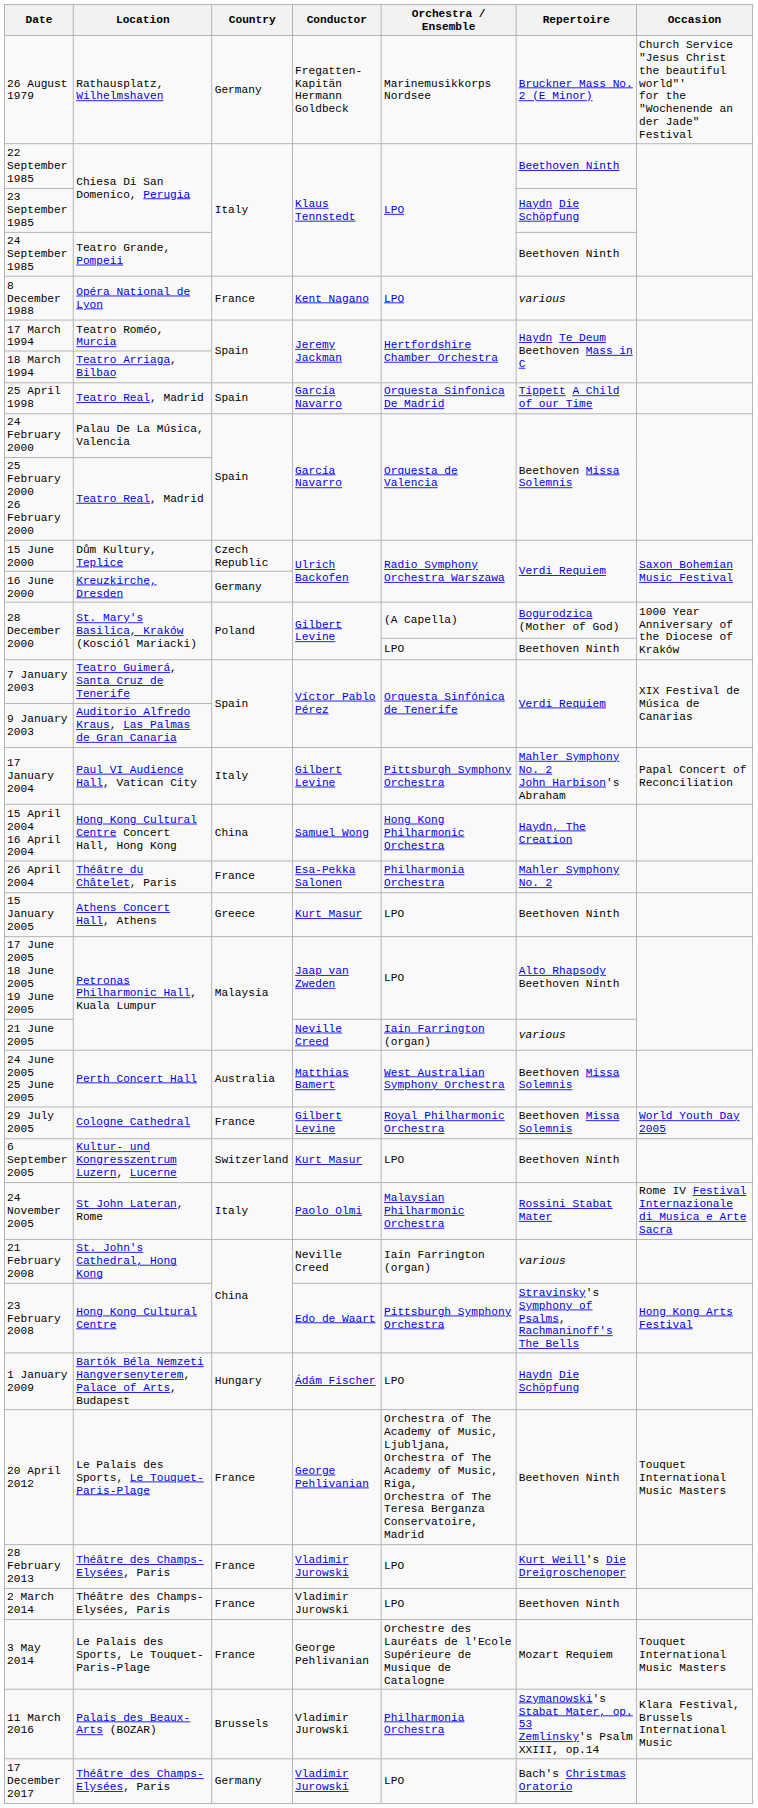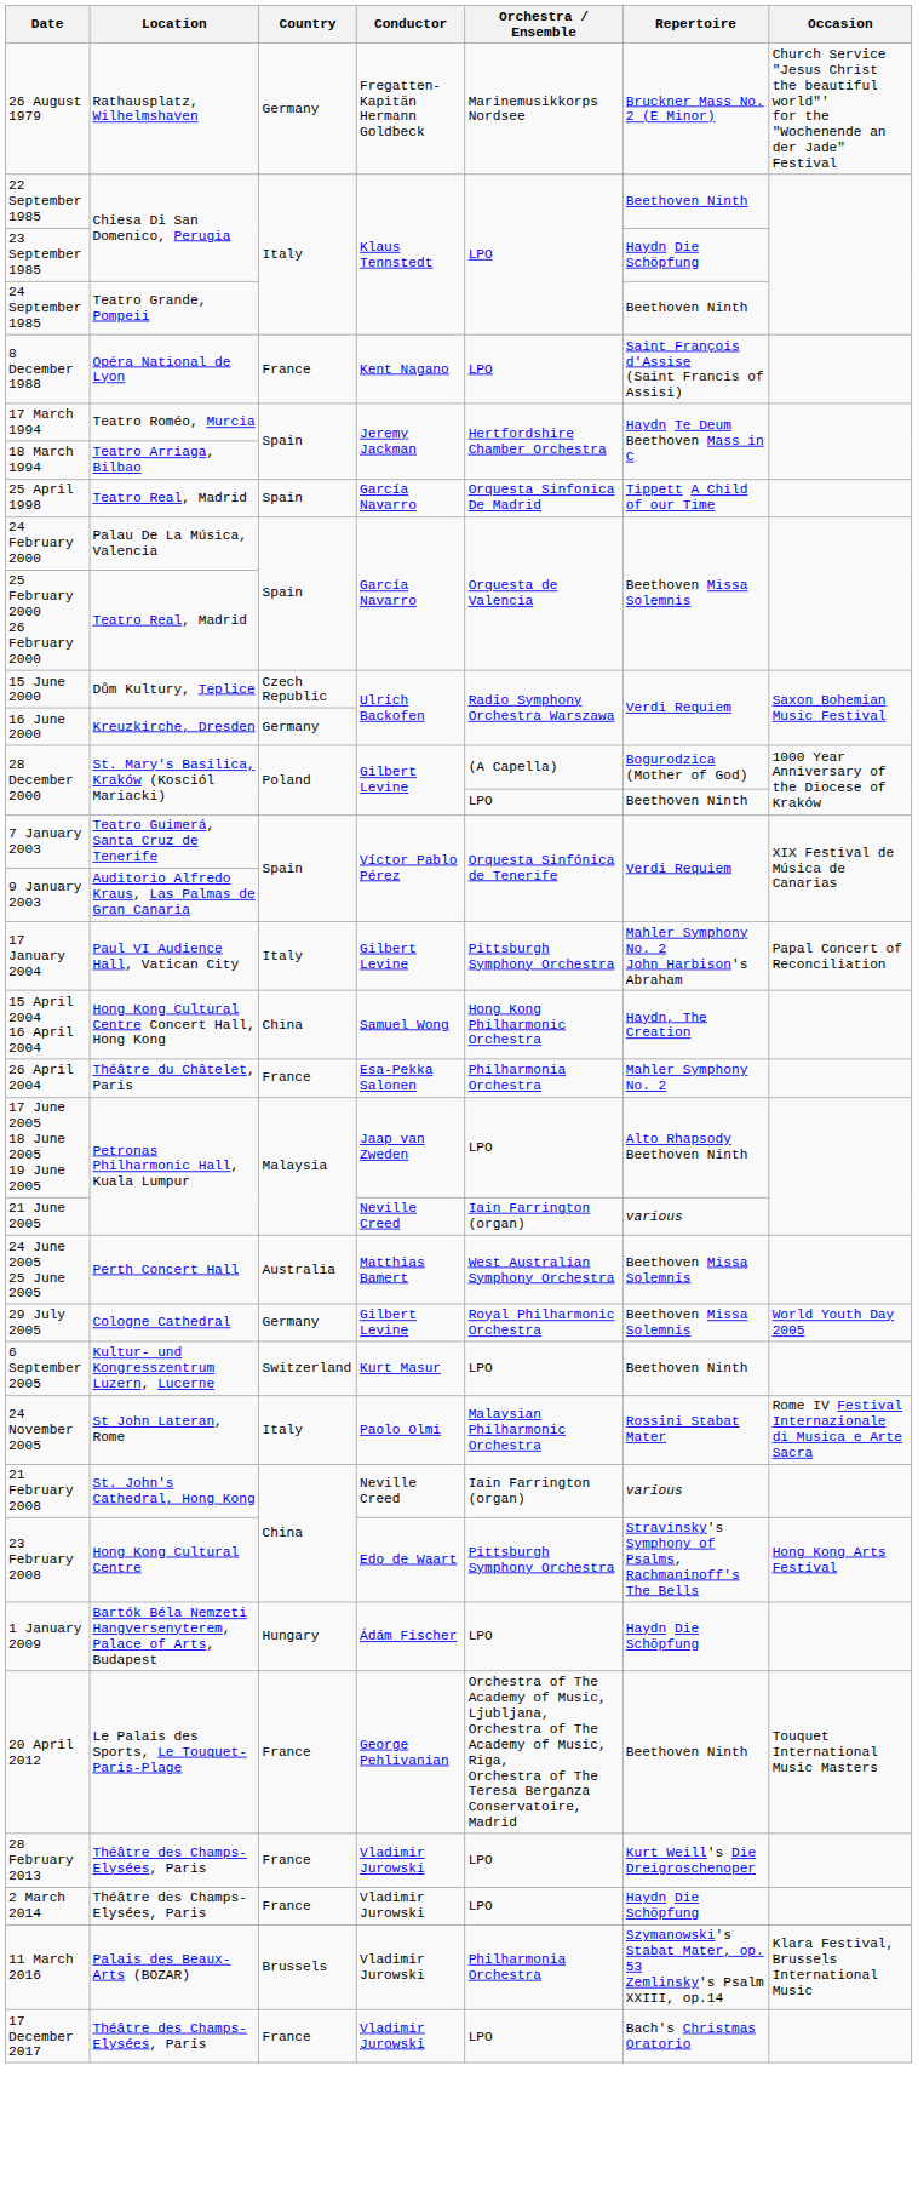 <table class="wikitable sortable">
 <tr>
 <th class="unsortable">Date</th>
 <th class="unsortable">Location</th>
 <th class="unsortable">Country</th>
 <th class="unsortable">Conductor</th>
 <th class="unsortable">Orchestra / Ensemble</th>
 <th class="unsortable">Repertoire</th>
 <th class="unsortable">Occasion</th>
 </tr>
 <tr>
 <td>26 August 1979</td>
 <td>Rathausplatz, <a href='#'>Wilhelmshaven</a></td>
 <td>Germany</td>
 <td>Fregatten-Kapitän Hermann Goldbeck</td>
 <td>Marinemusikkorps Nordsee</td>
 <td><a href='#'>Bruckner Mass No. 2 (E Minor)</a></td>
 <td>Church Service "Jesus Christ the beautiful world"' <br>for the "Wochenende an der Jade" Festival</td>
 </tr>
 <tr>
 <td>22 September 1985</td>
 <td rowspan="2">Chiesa Di San Domenico, <a href='#'>Perugia</a></td>
 <td rowspan="3">Italy</td>
 <td rowspan="3"><a href='#'>Klaus Tennstedt</a></td>
 <td rowspan="3"><a href='#'>LPO</a></td>
 <td><a href='#'>Beethoven Ninth</a></td>
 <td rowspan="3"></td>
 </tr>
 <tr>
 <td>23 September 1985</td>
 <td><a href='#'>Haydn</a> <a href='#'>Die Schöpfung</a></td>
 </tr>
 <tr>
 <td>24 September 1985</td>
 <td>Teatro Grande, <a href='#'>Pompeii</a></td>
 <td>Beethoven Ninth</td>
 </tr>
 <tr>
 <td>8 December 1988</td>
 <td><a href='#'>Opéra National de Lyon</a></td>
 <td>France</td>
 <td><a href='#'>Kent Nagano</a></td>
 <td><a href='#'>LPO</a></td>
-<td><em>various</em></td>
+<td><a href='#'>Saint François d'Assise</a> <br>(Saint Francis of Assisi)</td>
 <td></td>
 </tr>
 <tr>
 <td>17 March 1994</td>
 <td>Teatro Roméo, <a href='#'>Murcia</a></td>
 <td rowspan="2">Spain</td>
 <td rowspan="2"><a href='#'>Jeremy Jackman</a></td>
 <td rowspan="2"><a href='#'>Hertfordshire Chamber Orchestra</a></td>
 <td rowspan="2"><a href='#'>Haydn</a> <a href='#'>Te Deum</a><br>Beethoven <a href='#'>Mass in C</a></td>
 <td rowspan="2"></td>
 </tr>
 <tr>
 <td>18 March 1994</td>
 <td><a href='#'>Teatro Arriaga</a>, <a href='#'>Bilbao</a></td>
 </tr>
 <tr>
 <td>25 April 1998</td>
 <td><a href='#'>Teatro Real</a>, Madrid</td>
 <td>Spain</td>
 <td><a href='#'>García Navarro</a></td>
 <td><a href='#'>Orquesta Sinfonica De Madrid</a></td>
 <td><a href='#'>Tippett</a> <a href='#'>A Child of our Time</a></td>
 <td></td>
 </tr>
 <tr>
 <td>24 February 2000</td>
 <td>Palau De La Música, Valencia</td>
 <td rowspan="2">Spain</td>
 <td rowspan="2"><a href='#'>García Navarro</a></td>
 <td rowspan="2"><a href='#'>Orquesta de Valencia</a></td>
 <td rowspan="2">Beethoven <a href='#'>Missa Solemnis</a></td>
 <td rowspan="2"></td>
 </tr>
 <tr>
 <td>25 February 2000 <br>26 February 2000</td>
 <td><a href='#'>Teatro Real</a>, Madrid</td>
 </tr>
 <tr>
 <td>15 June 2000</td>
 <td>Dům Kultury, <a href='#'>Teplice</a></td>
 <td>Czech Republic</td>
 <td rowspan="2"><a href='#'>Ulrich Backofen</a></td>
 <td rowspan="2"><a href='#'>Radio Symphony Orchestra Warszawa</a></td>
 <td rowspan="2"><a href='#'>Verdi Requiem</a></td>
 <td rowspan="2"><a href='#'>Saxon Bohemian Music Festival</a></td>
 </tr>
 <tr>
 <td>16 June 2000</td>
 <td><a href='#'>Kreuzkirche, Dresden</a></td>
 <td>Germany</td>
 </tr>
 <tr>
 <td rowspan="2">28 December 2000</td>
 <td rowspan="2"><a href='#'>St. Mary's Basilica, Kraków</a> (Kosciól Mariacki)</td>
 <td rowspan="2">Poland</td>
 <td rowspan="2"><a href='#'>Gilbert Levine</a></td>
 <td>(A Capella)</td>
 <td><a href='#'>Bogurodzica</a> (Mother of God)</td>
 <td rowspan="2">1000 Year Anniversary of the Diocese of Kraków</td>
 </tr>
 <tr>
 <td>LPO</td>
 <td>Beethoven Ninth</td>
 </tr>
 <tr>
 <td>7 January 2003</td>
 <td><a href='#'>Teatro Guimerá</a>, <a href='#'>Santa Cruz de Tenerife</a></td>
 <td rowspan="2">Spain</td>
 <td rowspan="2"><a href='#'>Víctor Pablo Pérez</a></td>
 <td rowspan="2"><a href='#'>Orquesta Sinfónica de Tenerife</a></td>
 <td rowspan="2"><a href='#'>Verdi Requiem</a></td>
 <td rowspan="2">XIX Festival de Música de Canarias</td>
 </tr>
 <tr>
 <td>9 January 2003</td>
 <td><a href='#'>Auditorio Alfredo Kraus</a>, <a href='#'>Las Palmas de Gran Canaria</a></td>
 </tr>
 <tr>
 <td>17 January 2004</td>
 <td><a href='#'>Paul VI Audience Hall</a>, Vatican City</td>
 <td>Italy</td>
 <td><a href='#'>Gilbert Levine</a></td>
 <td><a href='#'>Pittsburgh Symphony Orchestra</a></td>
 <td><a href='#'>Mahler Symphony No. 2</a><br><a href='#'>John Harbison</a>'s Abraham</td>
 <td>Papal Concert of Reconciliation</td>
 </tr>
 <tr>
 <td>15 April 2004<br>16 April 2004</td>
 <td><a href='#'>Hong Kong Cultural Centre</a> Concert Hall, Hong Kong</td>
 <td>China</td>
 <td><a href='#'>Samuel Wong</a></td>
 <td><a href='#'>Hong Kong Philharmonic Orchestra</a></td>
 <td><a href='#'>Haydn, The Creation</a></td>
 <td></td>
 </tr>
 <tr>
 <td>26 April 2004</td>
 <td><a href='#'>Théâtre du Châtelet</a>, Paris</td>
 <td>France</td>
 <td><a href='#'>Esa-Pekka Salonen</a></td>
 <td><a href='#'>Philharmonia Orchestra</a></td>
 <td><a href='#'>Mahler Symphony No. 2</a></td>
 <td></td>
 </tr>
 <tr>
-<td>15 January 2005</td>
-<td><a href='#'>Athens Concert Hall</a>, Athens</td>
-<td>Greece</td>
-<td><a href='#'>Kurt Masur</a></td>
-<td>LPO</td>
-<td>Beethoven Ninth</td>
-<td></td>
-</tr>
-<tr>
 <td>17 June 2005<br>18 June 2005<br>19 June 2005</td>
 <td rowspan="2"><a href='#'>Petronas Philharmonic Hall</a>, Kuala Lumpur</td>
 <td rowspan="2">Malaysia</td>
 <td><a href='#'>Jaap van Zweden</a></td>
 <td>LPO</td>
 <td><a href='#'>Alto Rhapsody</a><br>Beethoven Ninth</td>
 <td rowspan="2"></td>
 </tr>
 <tr>
 <td>21 June 2005</td>
 <td><a href='#'>Neville Creed</a></td>
 <td><a href='#'>Iain Farrington</a> (organ)</td>
 <td><em>various</em></td>
 </tr>
 <tr>
 <td>24 June 2005<br>25 June 2005</td>
 <td><a href='#'>Perth Concert Hall</a></td>
 <td>Australia</td>
 <td><a href='#'>Matthias Bamert</a></td>
 <td><a href='#'>West Australian Symphony Orchestra</a></td>
 <td>Beethoven <a href='#'>Missa Solemnis</a></td>
 <td></td>
 </tr>
 <tr>
 <td>29 July 2005</td>
 <td><a href='#'>Cologne Cathedral</a></td>
-<td>France</td>
+<td>Germany</td>
 <td><a href='#'>Gilbert Levine</a></td>
 <td><a href='#'>Royal Philharmonic Orchestra</a></td>
 <td>Beethoven <a href='#'>Missa Solemnis</a></td>
 <td><a href='#'>World Youth Day 2005</a></td>
 </tr>
 <tr>
 <td>6 September 2005</td>
 <td><a href='#'>Kultur- und Kongresszentrum Luzern</a>, <a href='#'>Lucerne</a></td>
 <td>Switzerland</td>
 <td><a href='#'>Kurt Masur</a></td>
 <td>LPO</td>
 <td>Beethoven Ninth</td>
 <td></td>
 </tr>
 <tr>
 <td>24 November 2005</td>
 <td><a href='#'>St John Lateran</a>, Rome</td>
 <td>Italy</td>
 <td><a href='#'>Paolo Olmi</a></td>
 <td><a href='#'>Malaysian Philharmonic Orchestra</a></td>
 <td><a href='#'>Rossini Stabat Mater</a></td>
 <td>Rome IV <a href='#'>Festival Internazionale di Musica e Arte Sacra</a></td>
 </tr>
 <tr>
 <td>21 February 2008</td>
 <td><a href='#'>St. John's Cathedral, Hong Kong</a></td>
 <td rowspan="2">China</td>
 <td>Neville Creed</td>
 <td>Iain Farrington (organ)</td>
 <td><em>various</em></td>
 <td></td>
 </tr>
 <tr>
 <td>23 February 2008</td>
 <td><a href='#'>Hong Kong Cultural Centre</a></td>
 <td><a href='#'>Edo de Waart</a></td>
 <td><a href='#'>Pittsburgh Symphony Orchestra</a></td>
 <td><a href='#'>Stravinsky</a>'s <a href='#'>Symphony of Psalms</a>,<br><a href='#'>Rachmaninoff's The Bells</a></td>
 <td><a href='#'>Hong Kong Arts Festival</a></td>
 </tr>
 <tr>
 <td>1 January 2009</td>
 <td><a href='#'>Bartók Béla Nemzeti Hangversenyterem</a>, <a href='#'>Palace of Arts</a>, Budapest</td>
 <td>Hungary</td>
 <td><a href='#'>Ádám Fischer</a></td>
 <td>LPO</td>
 <td><a href='#'>Haydn</a> <a href='#'>Die Schöpfung</a></td>
 <td></td>
 </tr>
 <tr>
 <td>20 April 2012</td>
 <td>Le Palais des Sports, <a href='#'>Le Touquet-Paris-Plage</a></td>
 <td>France</td>
 <td><a href='#'>George Pehlivanian</a></td>
 <td>Orchestra of The Academy of Music, Ljubljana, <br> Orchestra of The Academy of Music, Riga, <br> Orchestra of The Teresa Berganza Conservatoire, Madrid</td>
 <td>Beethoven Ninth</td>
 <td>Touquet International Music Masters</td>
 </tr>
 <tr>
 <td>28 February 2013</td>
 <td><a href='#'>Théâtre des Champs-Elysées</a>, Paris</td>
 <td>France</td>
 <td><a href='#'>Vladimir Jurowski</a></td>
 <td>LPO</td>
 <td><a href='#'>Kurt Weill</a>'s <a href='#'>Die Dreigroschenoper</a></td>
 <td></td>
 </tr>
 <tr>
 <td>2 March 2014</td>
 <td>Théâtre des Champs-Elysées, Paris</td>
 <td>France</td>
 <td>Vladimir Jurowski</td>
 <td>LPO</td>
-<td>Beethoven Ninth</td>
+<td><a href='#'>Haydn</a> <a href='#'>Die Schöpfung</a></td>
 <td></td>
-</tr>
-<tr>
-<td>3 May 2014</td>
-<td>Le Palais des Sports, Le Touquet-Paris-Plage</td>
-<td>France</td>
-<td>George Pehlivanian</td>
-<td>Orchestre des Lauréats de l'Ecole Supérieure de Musique de Catalogne</td>
-<td>Mozart Requiem</td>
-<td>Touquet International Music Masters</td>
 </tr>
 <tr>
 <td>11 March 2016</td>
 <td><a href='#'>Palais des Beaux-Arts</a> (BOZAR)</td>
 <td>Brussels</td>
 <td>Vladimir Jurowski</td>
 <td><a href='#'>Philharmonia Orchestra</a></td>
 <td><a href='#'>Szymanowski</a>'s <a href='#'>Stabat Mater, op. 53</a> <br><a href='#'>Zemlinsky</a>'s Psalm XXIII, op.14</td>
 <td>Klara Festival, Brussels International Music</td>
 </tr>
 <tr>
 <td>17 December 2017</td>
 <td><a href='#'>Théâtre des Champs-Elysées</a>, Paris</td>
-<td>Germany</td>
+<td>France</td>
 <td><a href='#'>Vladimir Jurowski</a></td>
 <td>LPO</td>
 <td>Bach's <a href='#'>Christmas Oratorio</a></td>
 <td></td>
 </tr>
 </table>
